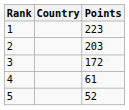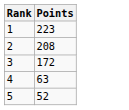 <table class="wikitable">
 <tr>
 <th>Rank</th>
-<th>Country</th>
 <th>Points</th>
 </tr>
 <tr>
 <td>1</td>
-<td></td>
 <td>223</td>
 </tr>
 <tr>
 <td>2</td>
-<td></td>
-<td>203</td>
+<td>208</td>
 </tr>
 <tr>
 <td>3</td>
-<td></td>
 <td>172</td>
 </tr>
 <tr>
 <td>4</td>
-<td></td>
-<td>61</td>
+<td>63</td>
 </tr>
 <tr>
 <td>5</td>
-<td></td>
 <td>52</td>
 </tr>
 </table>
